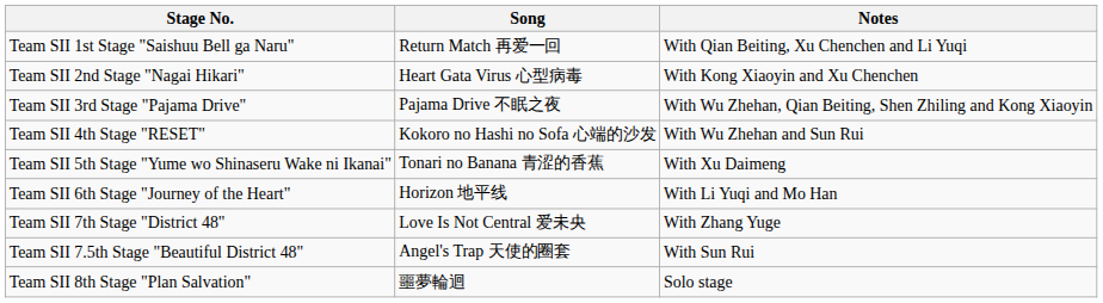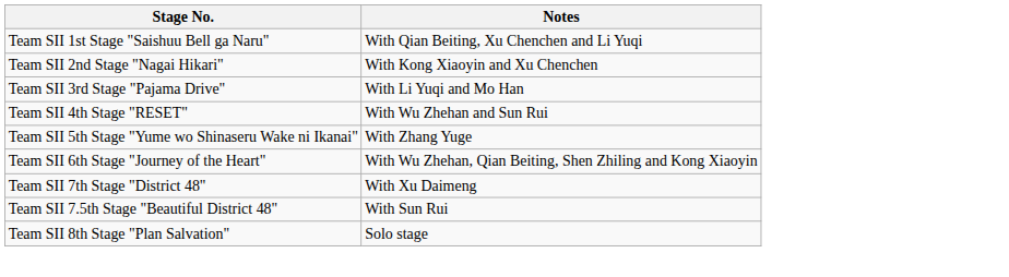 <table class="wikitable">
 <tr>
 <th>Stage No.</th>
-<th>Song</th>
 <th>Notes</th>
 </tr>
 <tr>
 <td>Team SII 1st Stage "Saishuu Bell ga Naru"</td>
-<td>Return Match 再爱一回</td>
 <td>With Qian Beiting, Xu Chenchen and Li Yuqi</td>
 </tr>
 <tr>
 <td>Team SII 2nd Stage "Nagai Hikari"</td>
-<td>Heart Gata Virus 心型病毒</td>
 <td>With Kong Xiaoyin and Xu Chenchen</td>
 </tr>
 <tr>
 <td>Team SII 3rd Stage "Pajama Drive"</td>
-<td>Pajama Drive 不眠之夜</td>
-<td>With Wu Zhehan, Qian Beiting, Shen Zhiling and Kong Xiaoyin</td>
+<td>With Li Yuqi and Mo Han</td>
 </tr>
 <tr>
 <td>Team SII 4th Stage "RESET"</td>
-<td>Kokoro no Hashi no Sofa 心端的沙发</td>
 <td>With Wu Zhehan and Sun Rui</td>
 </tr>
 <tr>
 <td>Team SII 5th Stage "Yume wo Shinaseru Wake ni Ikanai"</td>
-<td>Tonari no Banana 青涩的香蕉</td>
+<td>With Zhang Yuge</td>
+</tr>
+<tr>
+<td>Team SII 6th Stage "Journey of the Heart"</td>
+<td>With Wu Zhehan, Qian Beiting, Shen Zhiling and Kong Xiaoyin</td>
+</tr>
+<tr>
+<td>Team SII 7th Stage "District 48"</td>
 <td>With Xu Daimeng</td>
 </tr>
 <tr>
-<td>Team SII 6th Stage "Journey of the Heart"</td>
-<td>Horizon 地平线</td>
-<td>With Li Yuqi and Mo Han</td>
-</tr>
-<tr>
-<td>Team SII 7th Stage "District 48"</td>
-<td>Love Is Not Central 爱未央</td>
-<td>With Zhang Yuge</td>
-</tr>
-<tr>
 <td>Team SII 7.5th Stage "Beautiful District 48"</td>
-<td>Angel's Trap 天使的圈套</td>
 <td>With Sun Rui</td>
 </tr>
 <tr>
 <td>Team SII 8th Stage "Plan Salvation"</td>
-<td>噩夢輪迴</td>
 <td>Solo stage</td>
 </tr>
 </table>
